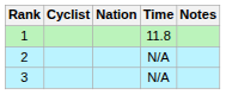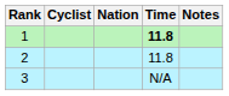 <table class="wikitable sortable" style="text-align:center">
 <tr>
 <th>Rank</th>
 <th>Cyclist</th>
 <th>Nation</th>
 <th>Time</th>
 <th>Notes</th>
 </tr>
 <tr bgcolor=bbf3bb>
 <td>1</td>
 <td align=left></td>
 <td align=left></td>
-<td>11.8</td>
+<td><strong>11.8</strong></td>
 <td></td>
 </tr>
 <tr bgcolor=bbf3ff>
 <td>2</td>
 <td align=left></td>
 <td align=left></td>
-<td>N/A</td>
+<td>11.8</td>
 <td></td>
 </tr>
 <tr bgcolor=bbf3ff>
 <td>3</td>
 <td align=left></td>
 <td align=left></td>
 <td>N/A</td>
 <td></td>
 </tr>
 </table>
